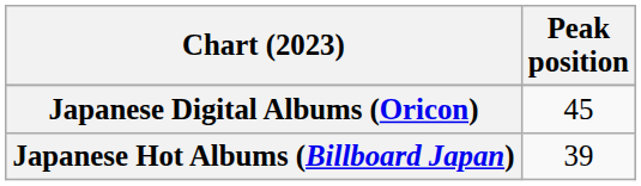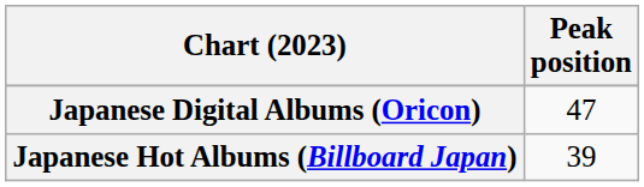 <table class="wikitable sortable plainrowheaders" style="text-align:center">
 <tr>
 <th scope="col">Chart (2023)</th>
 <th scope="col">Peak<br>position</th>
 </tr>
 <tr>
 </tr>
 <tr>
 <th scope="row">Japanese Digital Albums (<a href='#'>Oricon</a>)</th>
-<td>45</td>
+<td>47</td>
 </tr>
 <tr>
 <th scope="row">Japanese Hot Albums (<em><a href='#'>Billboard Japan</a></em>)</th>
 <td>39</td>
 </tr>
 </table>
